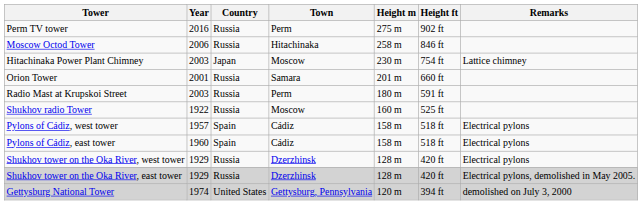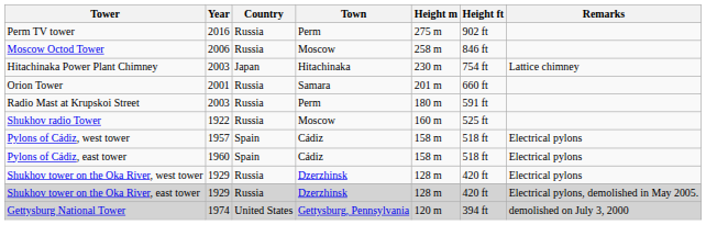 <table class="wikitable sortable" style="font-size:95%;">
 <tr>
 <th>Tower</th>
 <th>Year</th>
 <th>Country</th>
 <th>Town</th>
 <th>Height m</th>
 <th>Height ft</th>
 <th>Remarks</th>
 </tr>
 <tr>
 <td>Perm TV tower</td>
 <td>2016</td>
 <td>Russia</td>
 <td>Perm</td>
 <td>275 m</td>
 <td>902 ft</td>
 <td></td>
 </tr>
 <tr>
 <td><a href='#'>Moscow Octod Tower</a></td>
 <td>2006</td>
 <td>Russia</td>
-<td>Hitachinaka</td>
+<td>Moscow</td>
 <td>258 m</td>
 <td>846 ft</td>
 <td></td>
 </tr>
 <tr>
 <td>Hitachinaka Power Plant Chimney</td>
 <td>2003</td>
 <td>Japan</td>
-<td>Moscow</td>
+<td>Hitachinaka</td>
 <td>230 m</td>
 <td>754 ft</td>
 <td>Lattice chimney</td>
 </tr>
 <tr>
 <td>Orion Tower</td>
 <td>2001</td>
 <td>Russia</td>
 <td>Samara</td>
 <td>201 m</td>
 <td>660 ft</td>
 <td></td>
 </tr>
 <tr>
 <td>Radio Mast at Krupskoi Street</td>
 <td>2003</td>
 <td>Russia</td>
 <td>Perm</td>
 <td>180 m</td>
 <td>591 ft</td>
 <td></td>
 </tr>
 <tr>
 <td><a href='#'>Shukhov radio Tower</a></td>
 <td>1922</td>
 <td>Russia</td>
 <td>Moscow</td>
 <td>160 m</td>
 <td>525 ft</td>
 <td></td>
 </tr>
 <tr>
 <td><a href='#'>Pylons of Cádiz</a>, west tower</td>
 <td>1957</td>
 <td>Spain</td>
 <td>Cádiz</td>
 <td>158 m</td>
 <td>518 ft</td>
 <td>Electrical pylons</td>
 </tr>
 <tr>
 <td><a href='#'>Pylons of Cádiz</a>, east tower</td>
 <td>1960</td>
 <td>Spain</td>
 <td>Cádiz</td>
 <td>158 m</td>
 <td>518 ft</td>
 <td>Electrical pylons</td>
 </tr>
 <tr>
 <td><a href='#'>Shukhov tower on the Oka River</a>, west tower</td>
 <td>1929</td>
 <td>Russia</td>
 <td><a href='#'>Dzerzhinsk</a></td>
 <td>128 m</td>
 <td>420 ft</td>
 <td>Electrical pylons</td>
 </tr>
 <tr style="background:#d3d3d3;">
 <td><a href='#'>Shukhov tower on the Oka River</a>, east tower</td>
 <td>1929</td>
 <td>Russia</td>
 <td><a href='#'>Dzerzhinsk</a></td>
 <td>128 m</td>
 <td>420 ft</td>
 <td>Electrical pylons, demolished in May 2005.</td>
 </tr>
 <tr style="background:#d3d3d3;">
 <td><a href='#'>Gettysburg National Tower</a></td>
 <td>1974</td>
 <td>United States</td>
 <td><a href='#'>Gettysburg, Pennsylvania</a></td>
 <td>120 m</td>
 <td>394 ft</td>
 <td>demolished on July 3, 2000</td>
 </tr>
 </table>
